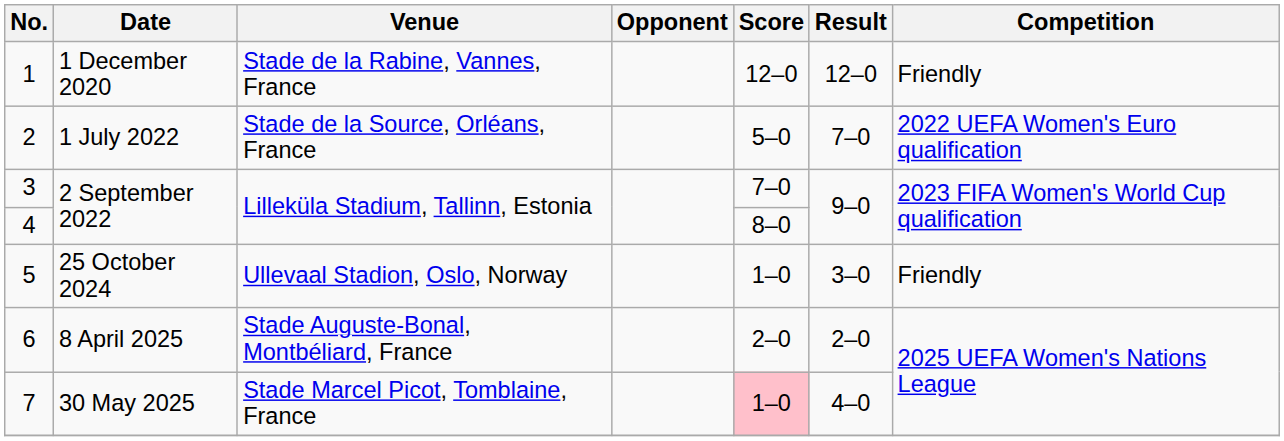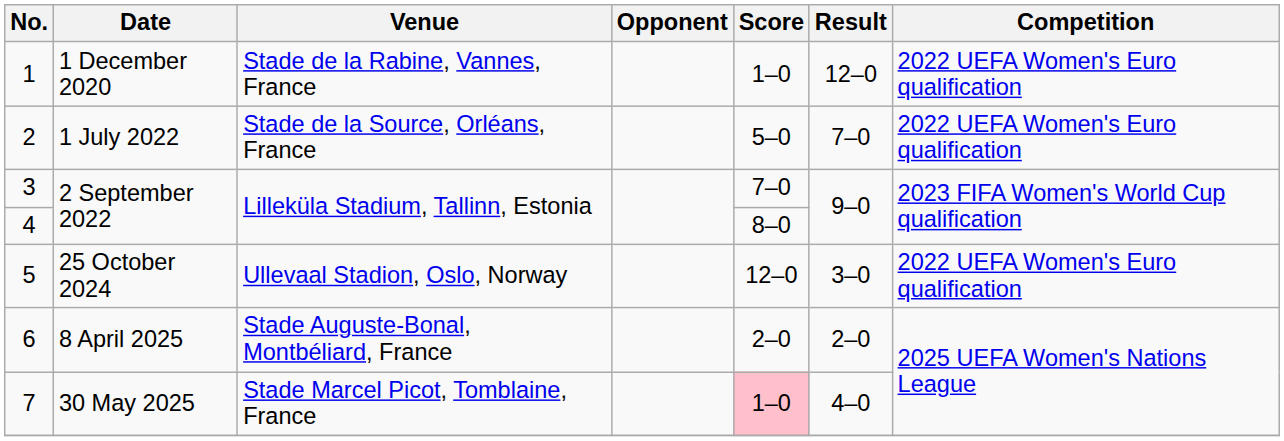 <table class="wikitable sortable">
 <tr>
 <th scope="col">No.</th>
 <th scope="col">Date</th>
 <th scope="col">Venue</th>
 <th scope="col">Opponent</th>
 <th scope="col">Score</th>
 <th scope="col">Result</th>
 <th scope="col">Competition</th>
 </tr>
 <tr>
 <td align="center">1</td>
 <td>1 December 2020</td>
 <td><a href='#'>Stade de la Rabine</a>, <a href='#'>Vannes</a>, France</td>
 <td></td>
+<td align="center">1–0</td>
 <td align="center">12–0</td>
-<td align="center">12–0</td>
-<td>Friendly</td>
+<td><a href='#'>2022 UEFA Women's Euro qualification</a></td>
 </tr>
 <tr>
 <td align="center">2</td>
 <td>1 July 2022</td>
 <td><a href='#'>Stade de la Source</a>, <a href='#'>Orléans</a>, France</td>
 <td></td>
 <td align="center">5–0</td>
 <td align="center">7–0</td>
 <td><a href='#'>2022 UEFA Women's Euro qualification</a></td>
 </tr>
 <tr>
 <td align="center">3</td>
 <td rowspan="2">2 September 2022</td>
 <td rowspan="2"><a href='#'>Lilleküla Stadium</a>, <a href='#'>Tallinn</a>, Estonia</td>
 <td rowspan="2"></td>
 <td align="center">7–0</td>
 <td rowspan="2" style="text-align:center">9–0</td>
 <td rowspan="2"><a href='#'>2023 FIFA Women's World Cup qualification</a></td>
 </tr>
 <tr>
 <td align="center">4</td>
 <td align="center">8–0</td>
 </tr>
 <tr>
 <td align="center">5</td>
 <td>25 October 2024</td>
 <td><a href='#'>Ullevaal Stadion</a>, <a href='#'>Oslo</a>, Norway</td>
 <td></td>
-<td align="center">1–0</td>
+<td align="center">12–0</td>
 <td align="center">3–0</td>
-<td>Friendly</td>
+<td><a href='#'>2022 UEFA Women's Euro qualification</a></td>
 </tr>
 <tr>
 <td align="center">6</td>
 <td>8 April 2025</td>
 <td><a href='#'>Stade Auguste-Bonal</a>, <a href='#'>Montbéliard</a>, France</td>
 <td></td>
 <td align="center">2–0</td>
 <td align="center">2–0</td>
 <td rowspan=2><a href='#'>2025 UEFA Women's Nations League</a></td>
 </tr>
 <tr>
 <td align="center">7</td>
 <td>30 May 2025</td>
 <td><a href='#'>Stade Marcel Picot</a>, <a href='#'>Tomblaine</a>, France</td>
 <td></td>
 <td align="center" style="background: pink;">1–0</td>
 <td align="center">4–0</td>
 </tr>
 <tr>
 </tr>
 </table>
